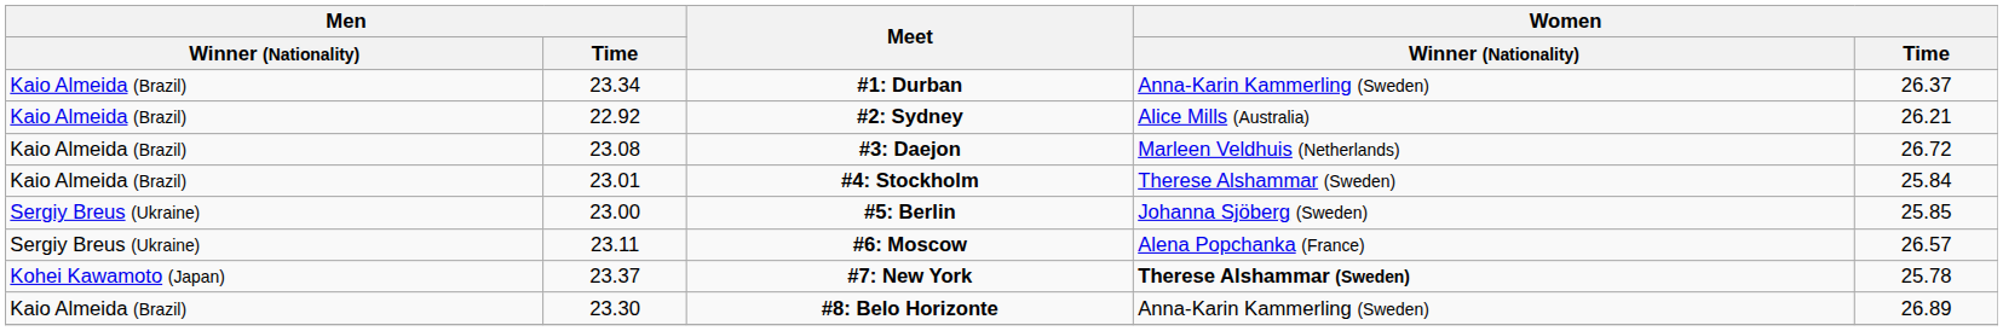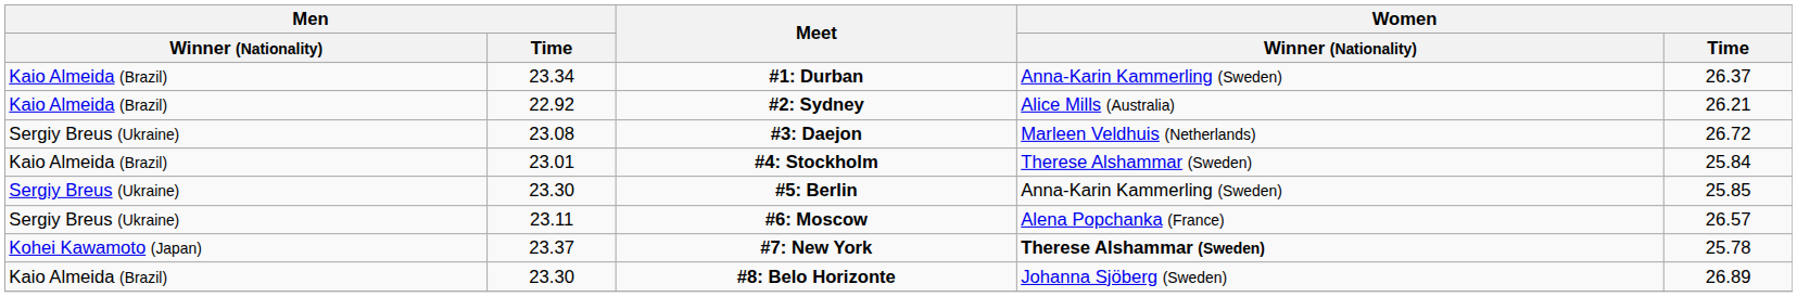 <table class=wikitable width=100%>
 <tr>
 <th colspan="2">Men</th>
 <th rowspan="2">Meet</th>
 <th colspan="2">Women</th>
 </tr>
 <tr>
 <th>Winner <small>(Nationality)</small></th>
 <th>Time</th>
 <th>Winner <small>(Nationality)</small></th>
 <th>Time</th>
 </tr>
 <tr>
 <td> <a href='#'>Kaio Almeida</a> <small>(Brazil)</small></td>
 <td align=center>23.34</td>
 <td align=center><strong>#1: Durban</strong></td>
 <td> <a href='#'>Anna-Karin Kammerling</a> <small>(Sweden)</small></td>
 <td align=center>26.37</td>
 </tr>
 <tr>
 <td> <a href='#'>Kaio Almeida</a> <small>(Brazil)</small></td>
 <td align=center>22.92</td>
 <td align=center><strong>#2: Sydney</strong></td>
 <td> <a href='#'>Alice Mills</a> <small>(Australia)</small></td>
 <td align=center>26.21</td>
 </tr>
 <tr>
-<td> Kaio Almeida <small>(Brazil)</small></td>
+<td> Sergiy Breus <small>(Ukraine)</small></td>
 <td align=center>23.08</td>
 <td align=center><strong>#3: Daejon</strong></td>
 <td> <a href='#'>Marleen Veldhuis</a> <small>(Netherlands)</small></td>
 <td align=center>26.72</td>
 </tr>
 <tr>
 <td> Kaio Almeida <small>(Brazil)</small></td>
 <td align=center>23.01</td>
 <td align=center><strong>#4: Stockholm</strong></td>
 <td> <a href='#'>Therese Alshammar</a> <small>(Sweden)</small></td>
 <td align=center>25.84</td>
 </tr>
 <tr>
 <td> <a href='#'>Sergiy Breus</a> <small>(Ukraine)</small></td>
-<td align=center>23.00</td>
+<td align=center>23.30</td>
 <td align=center><strong>#5: Berlin</strong></td>
-<td> <a href='#'>Johanna Sjöberg</a> <small>(Sweden)</small></td>
+<td> Anna-Karin Kammerling <small>(Sweden)</small></td>
 <td align=center>25.85</td>
 </tr>
 <tr>
 <td> Sergiy Breus <small>(Ukraine)</small></td>
 <td align=center>23.11</td>
 <td align=center><strong>#6: Moscow</strong></td>
 <td> <a href='#'>Alena Popchanka</a> <small>(France)</small></td>
 <td align=center>26.57</td>
 </tr>
 <tr>
 <td> <a href='#'>Kohei Kawamoto</a> <small>(Japan)</small></td>
 <td align=center>23.37</td>
 <td align=center><strong>#7: New York</strong></td>
 <td><strong>  Therese Alshammar <small>(Sweden)</small></strong></td>
 <td align=center>25.78</td>
 </tr>
 <tr>
 <td> Kaio Almeida <small>(Brazil)</small></td>
 <td align=center>23.30</td>
 <td align=center><strong>#8: Belo Horizonte</strong></td>
-<td> Anna-Karin Kammerling <small>(Sweden)</small></td>
+<td> <a href='#'>Johanna Sjöberg</a> <small>(Sweden)</small></td>
 <td align=center>26.89</td>
 </tr>
 <tr>
 </tr>
 </table>
